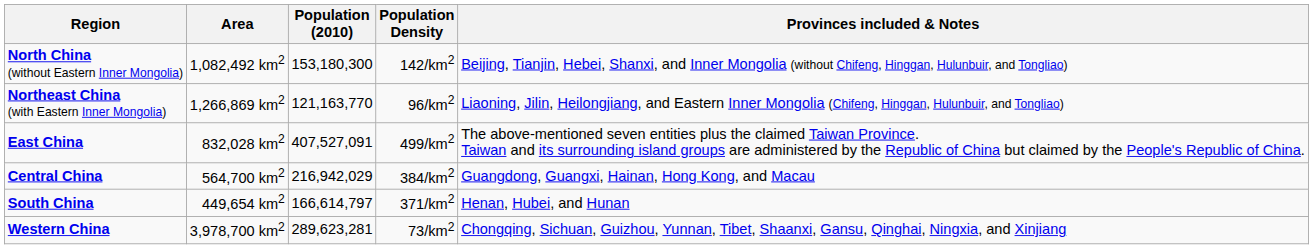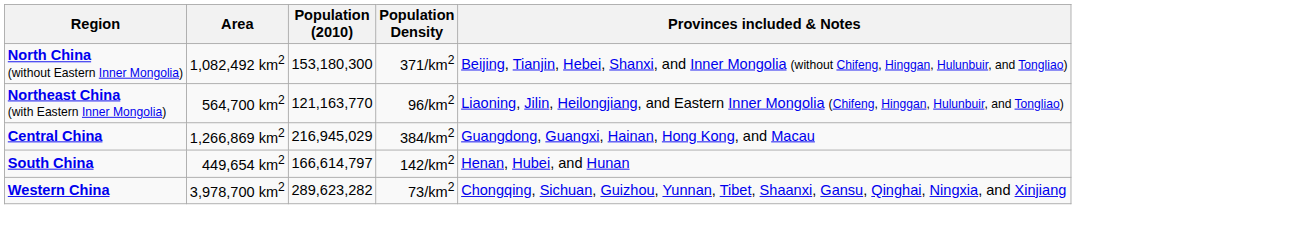 <table class="wikitable">
 <tr>
 <th>Region</th>
 <th>Area</th>
 <th>Population<br>(2010)</th>
 <th>Population<br>Density</th>
 <th>Provinces included & Notes</th>
 </tr>
 <tr>
 <td><strong><a href='#'>North China</a></strong><br><small>(without Eastern <a href='#'>Inner Mongolia</a>)</small></td>
 <td align="right">1,082,492 km<sup>2</sup></td>
 <td align="right">153,180,300</td>
-<td align="right">142/km<sup>2</sup></td>
+<td align="right">371/km<sup>2</sup></td>
 <td align="left"><a href='#'>Beijing</a>, <a href='#'>Tianjin</a>, <a href='#'>Hebei</a>, <a href='#'>Shanxi</a>, and <a href='#'>Inner Mongolia</a> <small>(without <a href='#'>Chifeng</a>, <a href='#'>Hinggan</a>, <a href='#'>Hulunbuir</a>, and <a href='#'>Tongliao</a>)</small></td>
 </tr>
 <tr>
 <td><strong><a href='#'>Northeast China</a></strong><br><small>(with Eastern <a href='#'>Inner Mongolia</a>)</small></td>
-<td align="right">1,266,869 km<sup>2</sup></td>
+<td align="right">564,700 km<sup>2</sup></td>
 <td align="right">121,163,770</td>
 <td align="right">96/km<sup>2</sup></td>
 <td align="left"><a href='#'>Liaoning</a>, <a href='#'>Jilin</a>, <a href='#'>Heilongjiang</a>, and Eastern <a href='#'>Inner Mongolia</a> <small>(<a href='#'>Chifeng</a>, <a href='#'>Hinggan</a>, <a href='#'>Hulunbuir</a>, and <a href='#'>Tongliao</a>)</small></td>
 </tr>
 <tr>
-<td><strong><a href='#'>East China</a></strong></td>
-<td align="right">832,028 km<sup>2</sup></td>
-<td align="right">407,527,091</td>
-<td align="right">499/km<sup>2</sup></td>
-<td align="left">The above-mentioned seven entities plus the claimed <a href='#'>Taiwan Province</a>.<br><a href='#'>Taiwan</a> and <a href='#'>its surrounding island groups</a> are administered by the <a href='#'>Republic of China</a> but claimed by the <a href='#'>People's Republic of China</a>.</td>
-</tr>
-<tr>
 <td><strong><a href='#'>Central China</a></strong></td>
-<td align="right">564,700 km<sup>2</sup></td>
-<td align="right">216,942,029</td>
+<td align="right">1,266,869 km<sup>2</sup></td>
+<td align="right">216,945,029</td>
 <td align="right">384/km<sup>2</sup></td>
 <td align="left"><a href='#'>Guangdong</a>, <a href='#'>Guangxi</a>, <a href='#'>Hainan</a>, <a href='#'>Hong Kong</a>, and <a href='#'>Macau</a></td>
 </tr>
 <tr>
 <td><strong><a href='#'>South China</a></strong></td>
 <td align="right">449,654 km<sup>2</sup></td>
 <td align="right">166,614,797</td>
-<td align="right">371/km<sup>2</sup></td>
+<td align="right">142/km<sup>2</sup></td>
 <td align="left"><a href='#'>Henan</a>, <a href='#'>Hubei</a>, and <a href='#'>Hunan</a></td>
 </tr>
 <tr>
 <td><strong><a href='#'>Western China</a></strong></td>
 <td align="right">3,978,700 km<sup>2</sup></td>
-<td align="right">289,623,281</td>
+<td align="right">289,623,282</td>
 <td align="right">73/km<sup>2</sup></td>
 <td align="left"><a href='#'>Chongqing</a>, <a href='#'>Sichuan</a>, <a href='#'>Guizhou</a>, <a href='#'>Yunnan</a>, <a href='#'>Tibet</a>, <a href='#'>Shaanxi</a>, <a href='#'>Gansu</a>, <a href='#'>Qinghai</a>, <a href='#'>Ningxia</a>, and <a href='#'>Xinjiang</a></td>
 </tr>
 </table>
